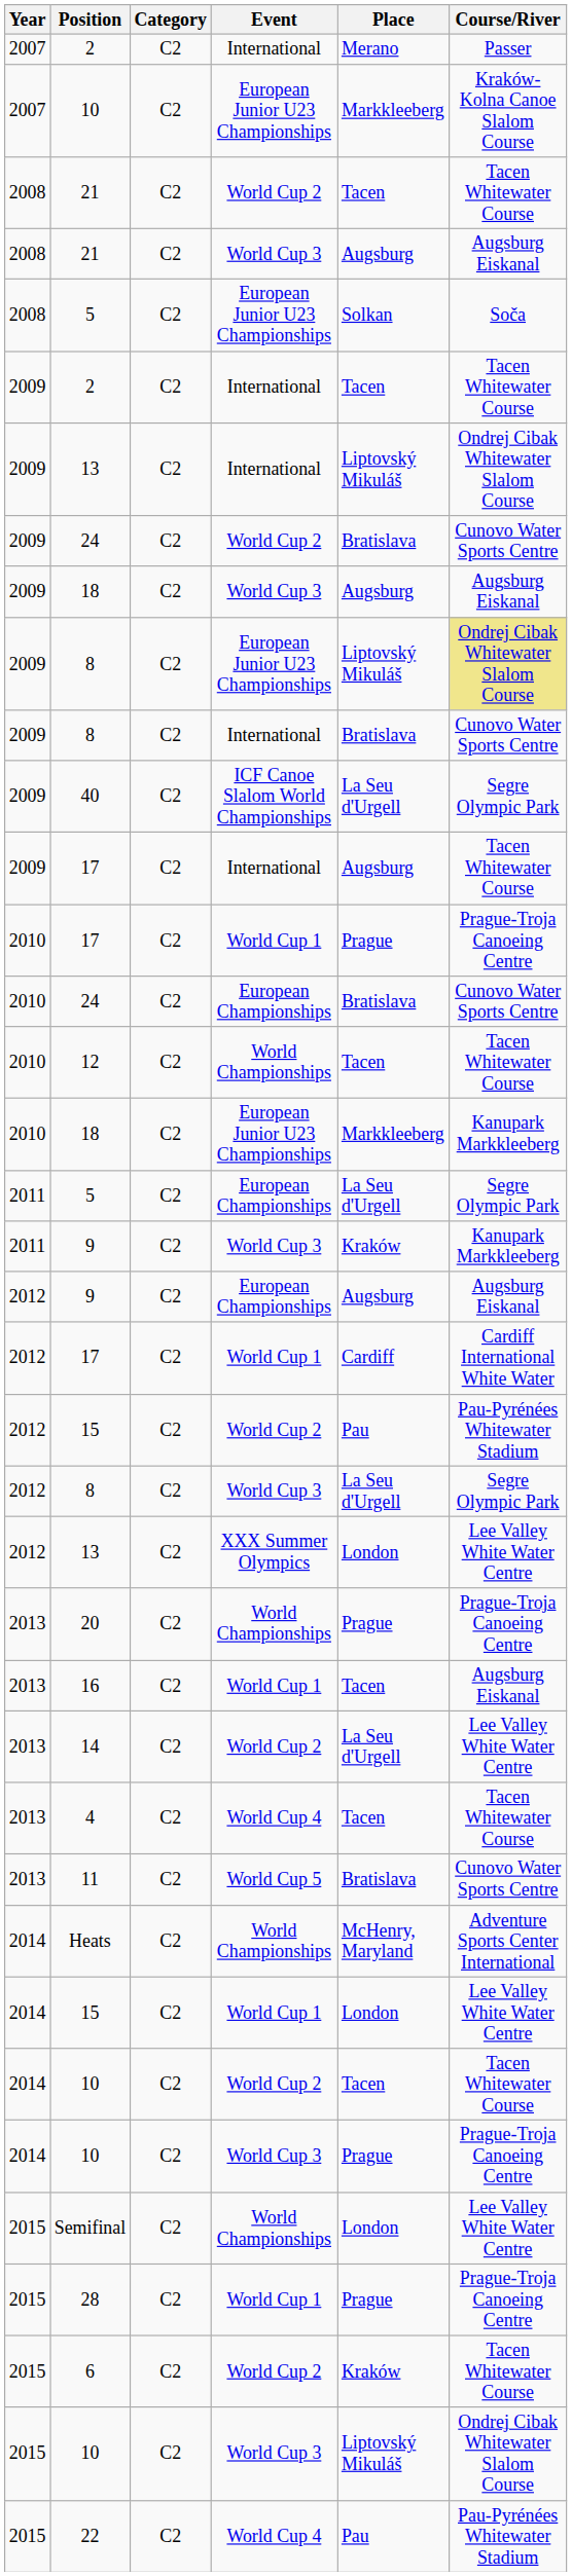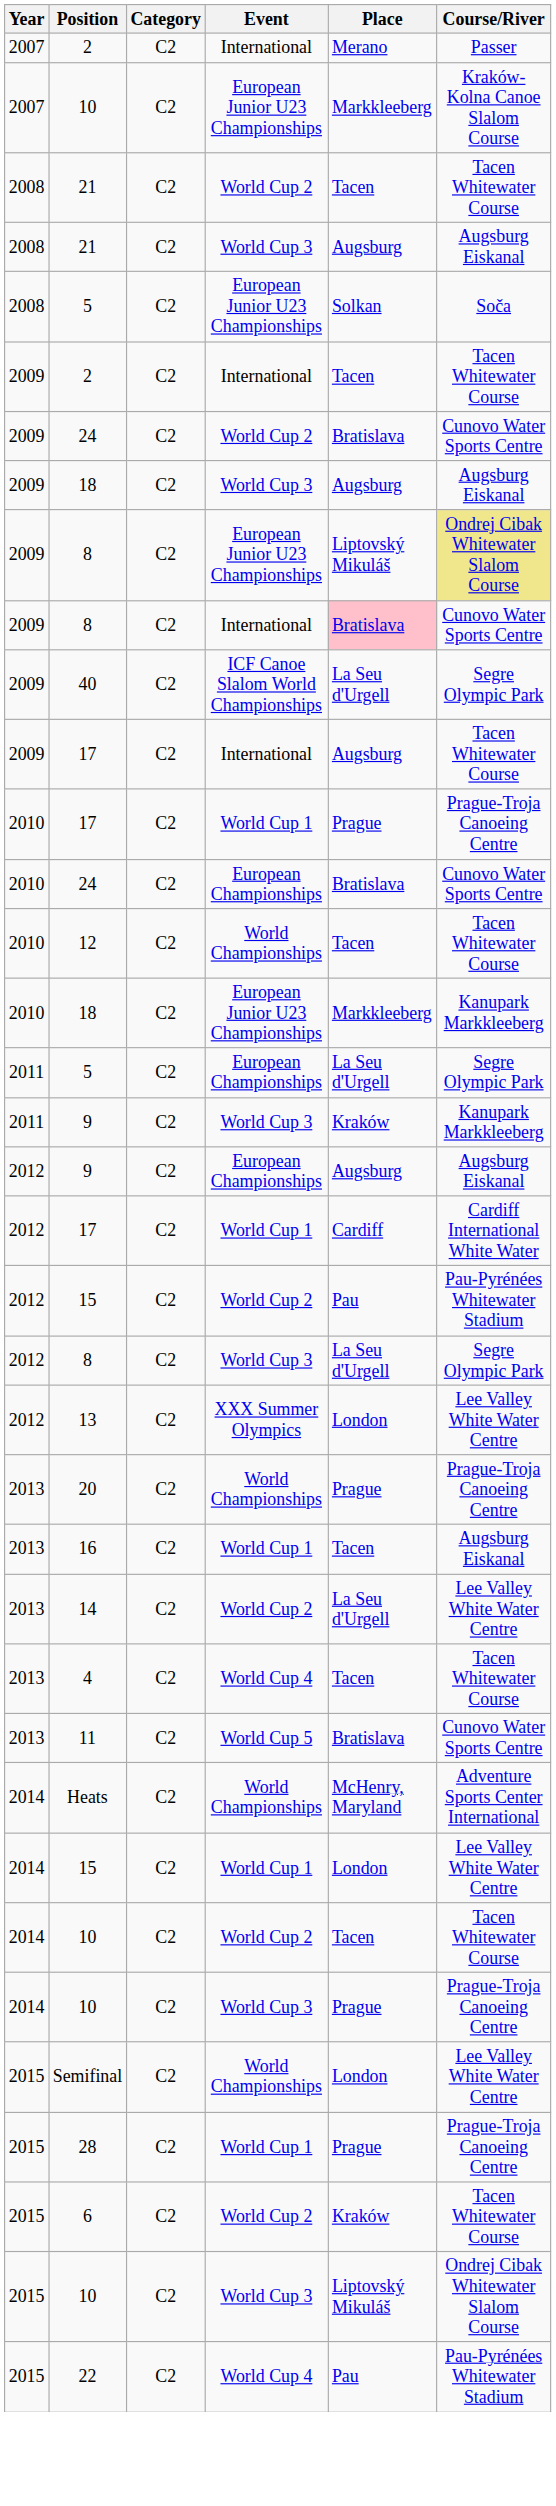 <table class="wikitable" style="font-size:98%;width:480px;text-align:center;">
 <tr>
 <th>Year</th>
 <th>Position</th>
 <th>Category</th>
 <th>Event</th>
 <th>Place</th>
 <th>Course/River</th>
 </tr>
 <tr>
 <td>2007</td>
 <td>2</td>
 <td>C2</td>
 <td>International</td>
 <td align="left"> <a href='#'>Merano</a></td>
 <td><a href='#'>Passer</a></td>
 </tr>
 <tr>
 <td>2007</td>
 <td>10</td>
 <td>C2</td>
 <td><a href='#'>European Junior U23 Championships</a></td>
 <td align="left"> <a href='#'>Markkleeberg</a></td>
 <td><a href='#'>Kraków-Kolna Canoe Slalom Course</a></td>
 </tr>
 <tr>
 <td>2008</td>
 <td>21</td>
 <td>C2</td>
 <td><a href='#'>World Cup 2</a></td>
 <td align="left"> <a href='#'>Tacen</a></td>
 <td><a href='#'>Tacen Whitewater Course</a></td>
 </tr>
 <tr>
 <td>2008</td>
 <td>21</td>
 <td>C2</td>
 <td><a href='#'>World Cup 3</a></td>
 <td align="left"> <a href='#'>Augsburg</a></td>
 <td><a href='#'>Augsburg Eiskanal</a></td>
 </tr>
 <tr>
 <td>2008</td>
 <td>5</td>
 <td>C2</td>
 <td><a href='#'>European Junior U23 Championships</a></td>
 <td align="left"> <a href='#'>Solkan</a></td>
 <td><a href='#'>Soča</a></td>
 </tr>
 <tr>
 <td>2009</td>
 <td>2</td>
 <td>C2</td>
 <td>International</td>
 <td align="left"> <a href='#'>Tacen</a></td>
 <td><a href='#'>Tacen Whitewater Course</a></td>
 </tr>
 <tr>
 <td>2009</td>
-<td>13</td>
-<td>C2</td>
-<td>International</td>
-<td align="left"> <a href='#'>Liptovský Mikuláš</a></td>
-<td><a href='#'>Ondrej Cibak Whitewater Slalom Course</a></td>
-</tr>
-<tr>
-<td>2009</td>
 <td>24</td>
 <td>C2</td>
 <td><a href='#'>World Cup 2</a></td>
 <td align="left"> <a href='#'>Bratislava</a></td>
 <td><a href='#'>Cunovo Water Sports Centre</a></td>
 </tr>
 <tr>
 <td>2009</td>
 <td>18</td>
 <td>C2</td>
 <td><a href='#'>World Cup 3</a></td>
 <td align="left"> <a href='#'>Augsburg</a></td>
 <td><a href='#'>Augsburg Eiskanal</a></td>
 </tr>
 <tr>
 <td>2009</td>
 <td>8</td>
 <td>C2</td>
 <td><a href='#'>European Junior U23 Championships</a></td>
 <td align="left"> <a href='#'>Liptovský Mikuláš</a></td>
 <td style="background: khaki;"><a href='#'>Ondrej Cibak Whitewater Slalom Course</a></td>
 </tr>
 <tr>
 <td>2009</td>
 <td>8</td>
 <td>C2</td>
 <td>International</td>
-<td align="left"> <a href='#'>Bratislava</a></td>
+<td align="left" style="background: pink;"> <a href='#'>Bratislava</a></td>
 <td><a href='#'>Cunovo Water Sports Centre</a></td>
 </tr>
 <tr>
 <td>2009</td>
 <td>40</td>
 <td>C2</td>
 <td><a href='#'>ICF Canoe Slalom World Championships</a></td>
 <td align="left"> <a href='#'>La Seu d'Urgell</a></td>
 <td><a href='#'>Segre Olympic Park</a></td>
 </tr>
 <tr>
 <td>2009</td>
 <td>17</td>
 <td>C2</td>
 <td>International</td>
 <td align="left"> <a href='#'>Augsburg</a></td>
 <td><a href='#'>Tacen Whitewater Course</a></td>
 </tr>
 <tr>
 <td>2010</td>
 <td>17</td>
 <td>C2</td>
 <td><a href='#'>World Cup 1</a></td>
 <td align="left"> <a href='#'>Prague</a></td>
 <td><a href='#'>Prague-Troja Canoeing Centre</a></td>
 </tr>
 <tr>
 <td>2010</td>
 <td>24</td>
 <td>C2</td>
 <td><a href='#'>European Championships</a></td>
 <td align="left"> <a href='#'>Bratislava</a></td>
 <td><a href='#'>Cunovo Water Sports Centre</a></td>
 </tr>
 <tr>
 <td>2010</td>
 <td>12</td>
 <td>C2</td>
 <td><a href='#'>World Championships</a></td>
 <td align="left"> <a href='#'>Tacen</a></td>
 <td><a href='#'>Tacen Whitewater Course</a></td>
 </tr>
 <tr>
 <td>2010</td>
 <td>18</td>
 <td>C2</td>
 <td><a href='#'>European Junior U23 Championships</a></td>
 <td align="left"> <a href='#'>Markkleeberg</a></td>
 <td><a href='#'>Kanupark Markkleeberg</a></td>
 </tr>
 <tr>
 <td>2011</td>
 <td>5</td>
 <td>C2</td>
 <td><a href='#'>European Championships</a></td>
 <td align="left"> <a href='#'>La Seu d'Urgell</a></td>
 <td><a href='#'>Segre Olympic Park</a></td>
 </tr>
 <tr>
 <td>2011</td>
 <td>9</td>
 <td>C2</td>
 <td><a href='#'>World Cup 3</a></td>
 <td align="left"> <a href='#'>Kraków</a></td>
 <td><a href='#'>Kanupark Markkleeberg</a></td>
 </tr>
 <tr>
 <td>2012</td>
 <td>9</td>
 <td>C2</td>
 <td><a href='#'>European Championships</a></td>
 <td align="left"> <a href='#'>Augsburg</a></td>
 <td><a href='#'>Augsburg Eiskanal</a></td>
 </tr>
 <tr>
 <td>2012</td>
 <td>17</td>
 <td>C2</td>
 <td><a href='#'>World Cup 1</a></td>
 <td align="left"> <a href='#'>Cardiff</a></td>
 <td><a href='#'>Cardiff International White Water</a></td>
 </tr>
 <tr>
 <td>2012</td>
 <td>15</td>
 <td>C2</td>
 <td><a href='#'>World Cup 2</a></td>
 <td align="left"> <a href='#'>Pau</a></td>
 <td><a href='#'>Pau-Pyrénées Whitewater Stadium</a></td>
 </tr>
 <tr>
 <td>2012</td>
 <td>8</td>
 <td>C2</td>
 <td><a href='#'>World Cup 3</a></td>
 <td align="left"> <a href='#'>La Seu d'Urgell</a></td>
 <td><a href='#'>Segre Olympic Park</a></td>
 </tr>
 <tr>
 <td>2012</td>
 <td>13</td>
 <td>C2</td>
 <td><a href='#'>XXX Summer Olympics</a></td>
 <td align="left"> <a href='#'>London</a></td>
 <td><a href='#'>Lee Valley White Water Centre</a></td>
 </tr>
 <tr>
 <td>2013</td>
 <td>20</td>
 <td>C2</td>
 <td><a href='#'>World Championships</a></td>
 <td align="left"> <a href='#'>Prague</a></td>
 <td><a href='#'>Prague-Troja Canoeing Centre</a></td>
 </tr>
 <tr>
 <td>2013</td>
 <td>16</td>
 <td>C2</td>
 <td><a href='#'>World Cup 1</a></td>
 <td align="left"> <a href='#'>Tacen</a></td>
 <td><a href='#'>Augsburg Eiskanal</a></td>
 </tr>
 <tr>
 <td>2013</td>
 <td>14</td>
 <td>C2</td>
 <td><a href='#'>World Cup 2</a></td>
 <td align="left"> <a href='#'>La Seu d'Urgell</a></td>
 <td><a href='#'>Lee Valley White Water Centre</a></td>
 </tr>
 <tr>
 <td>2013</td>
 <td>4</td>
 <td>C2</td>
 <td><a href='#'>World Cup 4</a></td>
 <td align="left"> <a href='#'>Tacen</a></td>
 <td><a href='#'>Tacen Whitewater Course</a></td>
 </tr>
 <tr>
 <td>2013</td>
 <td>11</td>
 <td>C2</td>
 <td><a href='#'>World Cup 5</a></td>
 <td align="left"> <a href='#'>Bratislava</a></td>
 <td><a href='#'>Cunovo Water Sports Centre</a></td>
 </tr>
 <tr>
 <td>2014</td>
 <td>Heats</td>
 <td>C2</td>
 <td><a href='#'>World Championships</a></td>
 <td align="left"> <a href='#'>McHenry, Maryland</a></td>
 <td><a href='#'>Adventure Sports Center International</a></td>
 </tr>
 <tr>
 <td>2014</td>
 <td>15</td>
 <td>C2</td>
 <td><a href='#'>World Cup 1</a></td>
 <td align="left"> <a href='#'>London</a></td>
 <td><a href='#'>Lee Valley White Water Centre</a></td>
 </tr>
 <tr>
 <td>2014</td>
 <td>10</td>
 <td>C2</td>
 <td><a href='#'>World Cup 2</a></td>
 <td align="left"> <a href='#'>Tacen</a></td>
 <td><a href='#'>Tacen Whitewater Course</a></td>
 </tr>
 <tr>
 <td>2014</td>
 <td>10</td>
 <td>C2</td>
 <td><a href='#'>World Cup 3</a></td>
 <td align="left"> <a href='#'>Prague</a></td>
 <td><a href='#'>Prague-Troja Canoeing Centre</a></td>
 </tr>
 <tr>
 <td>2015</td>
 <td>Semifinal</td>
 <td>C2</td>
 <td><a href='#'>World Championships</a></td>
 <td align="left"> <a href='#'>London</a></td>
 <td><a href='#'>Lee Valley White Water Centre</a></td>
 </tr>
 <tr>
 <td>2015</td>
 <td>28</td>
 <td>C2</td>
 <td><a href='#'>World Cup 1</a></td>
 <td align="left"> <a href='#'>Prague</a></td>
 <td><a href='#'>Prague-Troja Canoeing Centre</a></td>
 </tr>
 <tr>
 <td>2015</td>
 <td>6</td>
 <td>C2</td>
 <td><a href='#'>World Cup 2</a></td>
 <td align="left"> <a href='#'>Kraków</a></td>
 <td><a href='#'>Tacen Whitewater Course</a></td>
 </tr>
 <tr>
 <td>2015</td>
 <td>10</td>
 <td>C2</td>
 <td><a href='#'>World Cup 3</a></td>
 <td align="left"> <a href='#'>Liptovský Mikuláš</a></td>
 <td><a href='#'>Ondrej Cibak Whitewater Slalom Course</a></td>
 </tr>
 <tr>
 <td>2015</td>
 <td>22</td>
 <td>C2</td>
 <td><a href='#'>World Cup 4</a></td>
 <td align="left"> <a href='#'>Pau</a></td>
 <td><a href='#'>Pau-Pyrénées Whitewater Stadium</a></td>
 </tr>
 </table>
